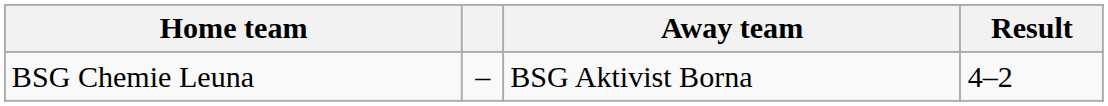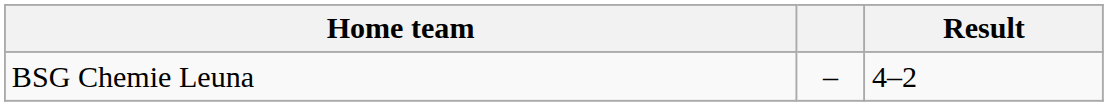 <table class="wikitable" style="width:585px;" border="1">
 <tr>
 <th style="width:250px;" align="left">Home team</th>
 <th style="width:15px;"></th>
-<th style="width:250px;" align="left">Away team</th>
 <th style="width:70px;" align="center;">Result</th>
 </tr>
 <tr>
 <td>BSG Chemie Leuna</td>
 <td align="center">–</td>
-<td>BSG Aktivist Borna</td>
 <td>4–2</td>
 </tr>
 </table>
